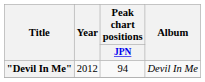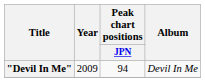 <table class="wikitable plainrowheaders" style="text-align:center;">
 <tr>
 <th scope="col" rowspan="2">Title</th>
 <th scope="col" rowspan="2">Year</th>
 <th scope="col" colspan="1">Peak chart positions</th>
 <th scope="col" rowspan="2">Album</th>
 </tr>
 <tr>
 <th scope="col" style="width:3em;font-size:90%;"><a href='#'>JPN</a><br></th>
 </tr>
 <tr>
 <th scope="row">"Devil In Me"</th>
-<td>2012</td>
+<td>2009</td>
 <td>94</td>
 <td rowspan="1"><em>Devil In Me</em></td>
 </tr>
 <tr>
 </tr>
 </table>
